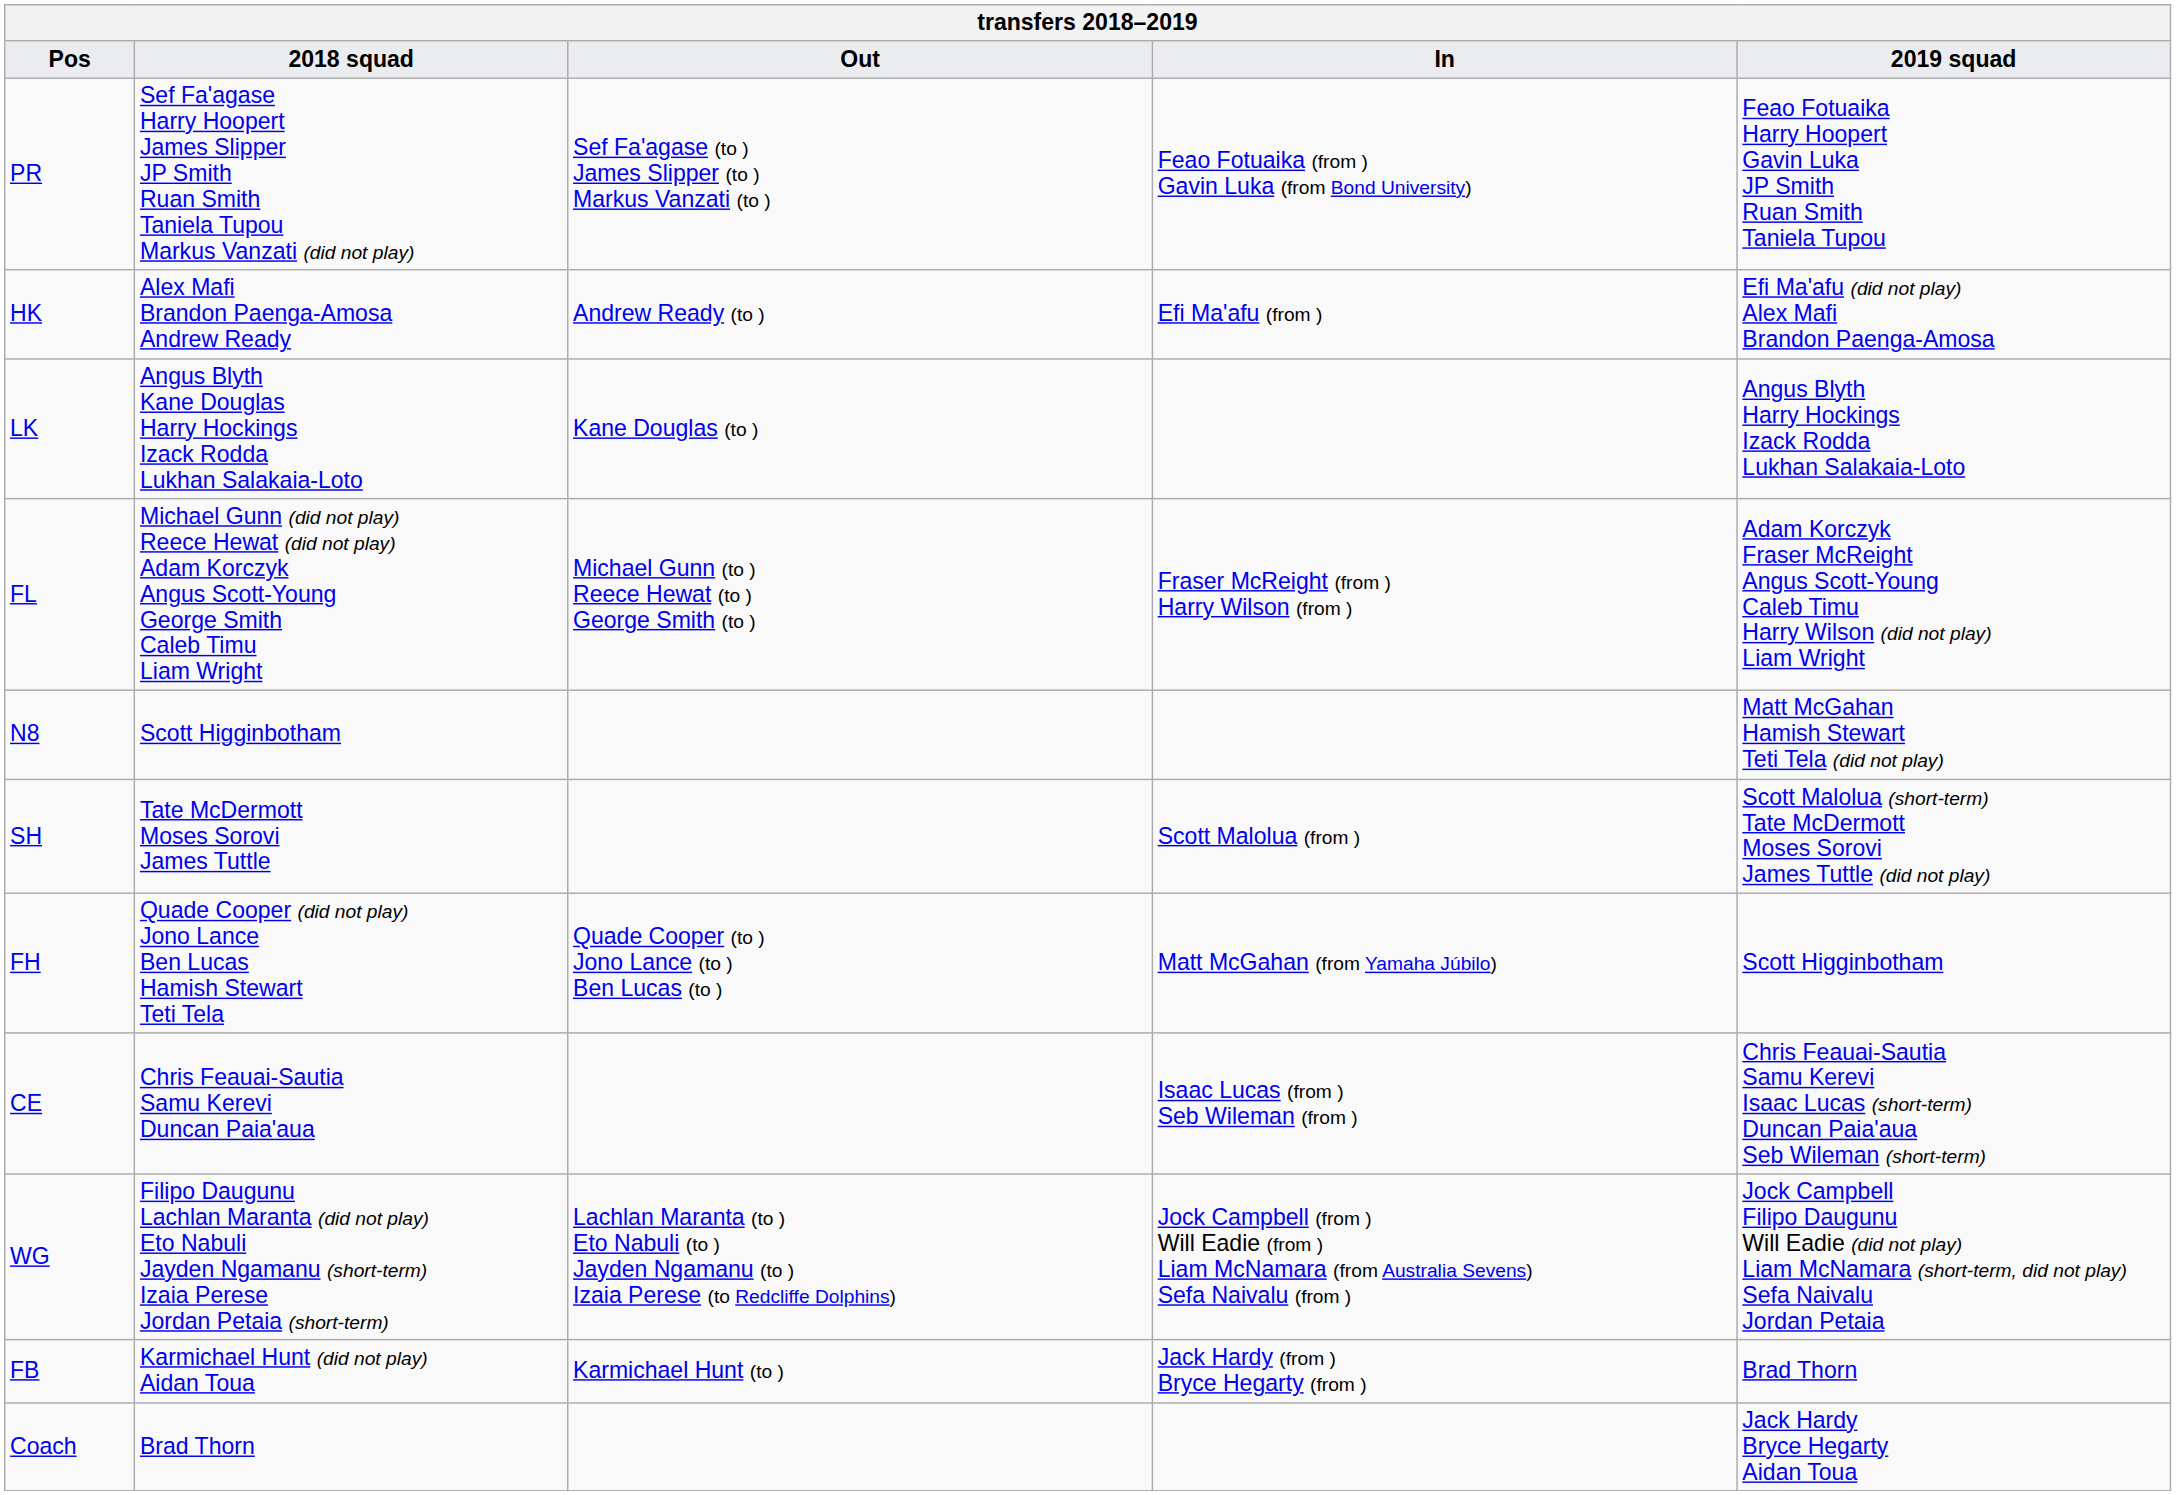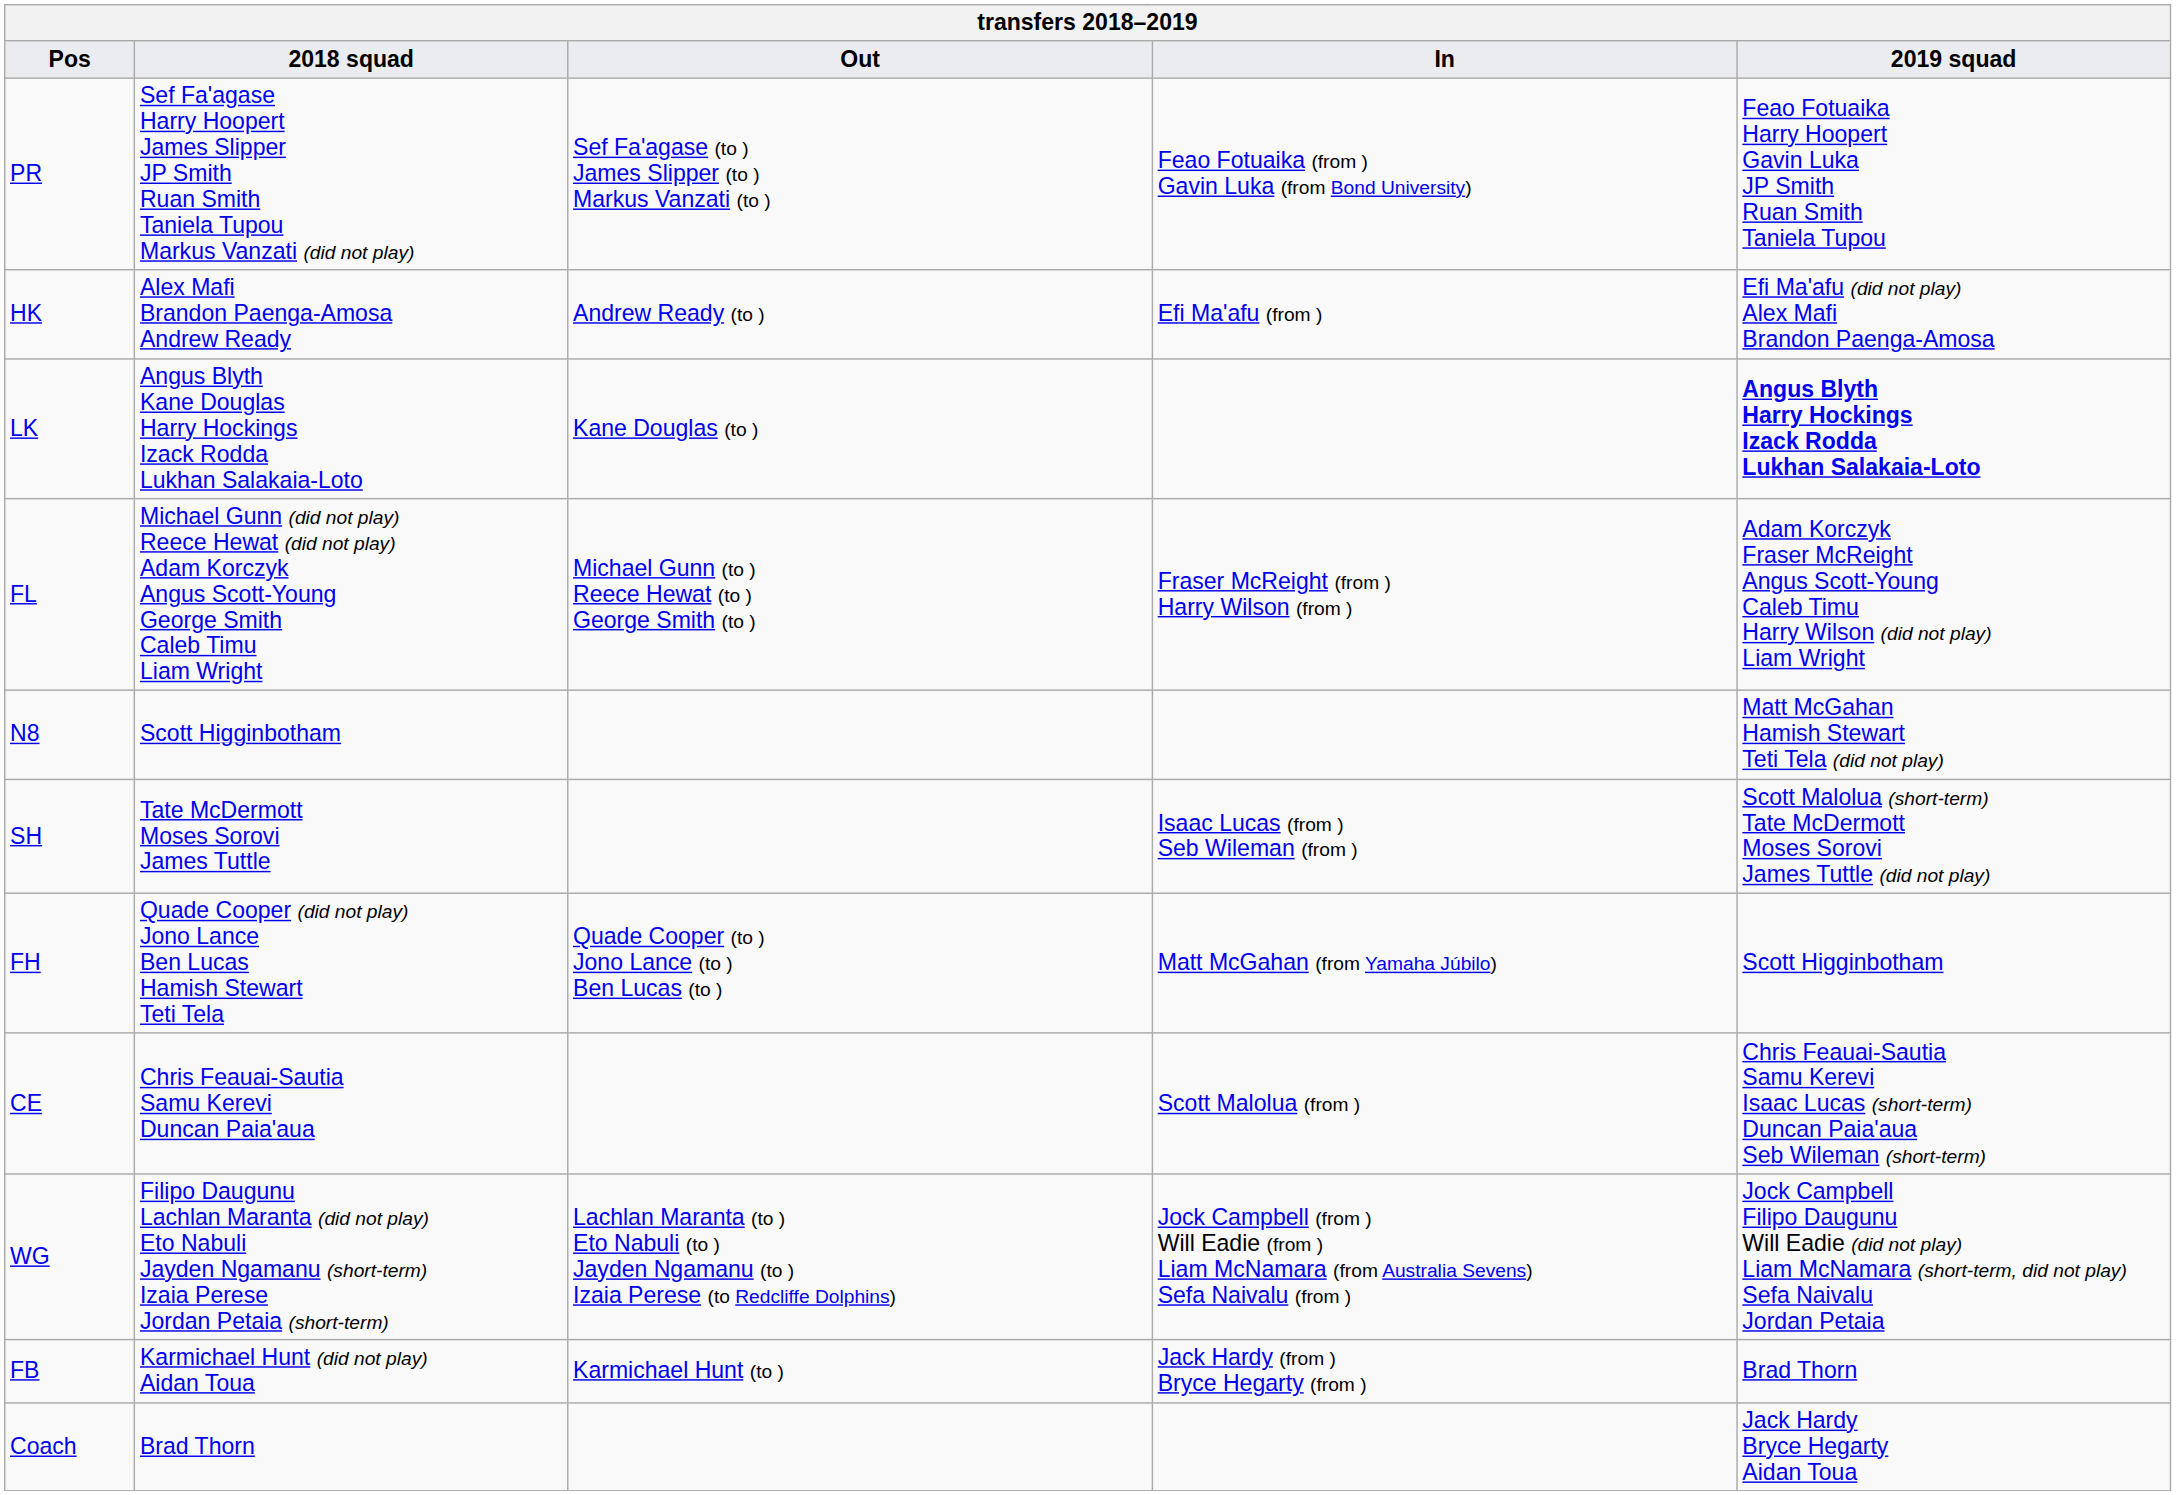 <table class="wikitable" style="text-align: left; width:95%">
 <tr>
 <th colspan="100%"> transfers 2018–2019</th>
 </tr>
 <tr>
 <th style="background:#ebecf0; width:6%;">Pos</th>
 <th style="background:#ebecf0; width:20%;">2018 squad</th>
 <th style="background:#ebecf0; width:27%;">Out</th>
 <th style="background:#ebecf0; width:27%;">In</th>
 <th style="background:#ebecf0; width:20%;">2019 squad</th>
 </tr>
 <tr>
 <td><a href='#'>PR</a></td>
 <td> <a href='#'>Sef Fa'agase</a> <br> <a href='#'>Harry Hoopert</a> <br> <a href='#'>James Slipper</a> <br> <a href='#'>JP Smith</a> <br> <a href='#'>Ruan Smith</a> <br> <a href='#'>Taniela Tupou</a> <br> <a href='#'>Markus Vanzati</a> <small><em>(did not play)</em></small></td>
 <td>  <a href='#'>Sef Fa'agase</a> <small>(to )</small> <br>  <a href='#'>James Slipper</a> <small>(to )</small> <br>  <a href='#'>Markus Vanzati</a> <small>(to )</small></td>
 <td>  <a href='#'>Feao Fotuaika</a> <small>(from )</small> <br>  <a href='#'>Gavin Luka</a> <small>(from <a href='#'>Bond University</a>)</small></td>
 <td> <a href='#'>Feao Fotuaika</a> <br> <a href='#'>Harry Hoopert</a> <br> <a href='#'>Gavin Luka</a> <br> <a href='#'>JP Smith</a> <br> <a href='#'>Ruan Smith</a> <br> <a href='#'>Taniela Tupou</a></td>
 </tr>
 <tr>
 <td><a href='#'>HK</a></td>
 <td> <a href='#'>Alex Mafi</a> <br> <a href='#'>Brandon Paenga-Amosa</a> <br> <a href='#'>Andrew Ready</a></td>
 <td>  <a href='#'>Andrew Ready</a> <small>(to )</small></td>
 <td>  <a href='#'>Efi Ma'afu</a> <small>(from )</small></td>
 <td> <a href='#'>Efi Ma'afu</a> <small><em>(did not play)</em></small> <br> <a href='#'>Alex Mafi</a> <br> <a href='#'>Brandon Paenga-Amosa</a></td>
 </tr>
 <tr>
 <td><a href='#'>LK</a></td>
 <td> <a href='#'>Angus Blyth</a> <br> <a href='#'>Kane Douglas</a> <br> <a href='#'>Harry Hockings</a> <br> <a href='#'>Izack Rodda</a> <br> <a href='#'>Lukhan Salakaia-Loto</a></td>
 <td>  <a href='#'>Kane Douglas</a> <small>(to )</small></td>
 <td></td>
-<td> <a href='#'>Angus Blyth</a> <br> <a href='#'>Harry Hockings</a> <br> <a href='#'>Izack Rodda</a> <br> <a href='#'>Lukhan Salakaia-Loto</a></td>
+<td><strong> <a href='#'>Angus Blyth</a> <br> <a href='#'>Harry Hockings</a> <br> <a href='#'>Izack Rodda</a> <br> <a href='#'>Lukhan Salakaia-Loto</a></strong></td>
 </tr>
 <tr>
 <td><a href='#'>FL</a></td>
 <td> <a href='#'>Michael Gunn</a> <small><em>(did not play)</em></small> <br> <a href='#'>Reece Hewat</a> <small><em>(did not play)</em></small> <br> <a href='#'>Adam Korczyk</a> <br> <a href='#'>Angus Scott-Young</a> <br> <a href='#'>George Smith</a> <br> <a href='#'>Caleb Timu</a> <br> <a href='#'>Liam Wright</a></td>
 <td>  <a href='#'>Michael Gunn</a> <small>(to )</small> <br>  <a href='#'>Reece Hewat</a> <small>(to )</small> <br>  <a href='#'>George Smith</a> <small>(to )</small></td>
 <td>  <a href='#'>Fraser McReight</a> <small>(from )</small> <br>  <a href='#'>Harry Wilson</a> <small>(from )</small></td>
 <td> <a href='#'>Adam Korczyk</a> <br> <a href='#'>Fraser McReight</a> <br> <a href='#'>Angus Scott-Young</a> <br> <a href='#'>Caleb Timu</a> <br> <a href='#'>Harry Wilson</a> <small><em>(did not play)</em></small> <br> <a href='#'>Liam Wright</a></td>
 </tr>
 <tr>
 <td><a href='#'>N8</a></td>
 <td> <a href='#'>Scott Higginbotham</a></td>
 <td></td>
 <td></td>
 <td> <a href='#'>Matt McGahan</a> <br> <a href='#'>Hamish Stewart</a> <br> <a href='#'>Teti Tela</a> <small><em>(did not play)</em></small></td>
 </tr>
 <tr>
 <td><a href='#'>SH</a></td>
 <td> <a href='#'>Tate McDermott</a> <br> <a href='#'>Moses Sorovi</a> <br> <a href='#'>James Tuttle</a></td>
 <td></td>
-<td>  <a href='#'>Scott Malolua</a> <small>(from )</small></td>
+<td>  <a href='#'>Isaac Lucas</a> <small>(from )</small> <br>  <a href='#'>Seb Wileman</a> <small>(from )</small></td>
 <td> <a href='#'>Scott Malolua</a> <small><em>(short-term)</em></small> <br> <a href='#'>Tate McDermott</a> <br> <a href='#'>Moses Sorovi</a> <br> <a href='#'>James Tuttle</a> <small><em>(did not play)</em></small></td>
 </tr>
 <tr>
 <td><a href='#'>FH</a></td>
 <td> <a href='#'>Quade Cooper</a> <small><em>(did not play)</em></small> <br> <a href='#'>Jono Lance</a> <br> <a href='#'>Ben Lucas</a> <br> <a href='#'>Hamish Stewart</a> <br> <a href='#'>Teti Tela</a></td>
 <td>  <a href='#'>Quade Cooper</a> <small>(to )</small> <br>  <a href='#'>Jono Lance</a> <small>(to )</small> <br>  <a href='#'>Ben Lucas</a> <small>(to )</small></td>
 <td>  <a href='#'>Matt McGahan</a> <small>(from  <a href='#'>Yamaha Júbilo</a>)</small></td>
 <td> <a href='#'>Scott Higginbotham</a></td>
 </tr>
 <tr>
 <td><a href='#'>CE</a></td>
 <td> <a href='#'>Chris Feauai-Sautia</a> <br> <a href='#'>Samu Kerevi</a> <br> <a href='#'>Duncan Paia'aua</a></td>
 <td></td>
-<td>  <a href='#'>Isaac Lucas</a> <small>(from )</small> <br>  <a href='#'>Seb Wileman</a> <small>(from )</small></td>
+<td>  <a href='#'>Scott Malolua</a> <small>(from )</small></td>
 <td> <a href='#'>Chris Feauai-Sautia</a> <br> <a href='#'>Samu Kerevi</a> <br> <a href='#'>Isaac Lucas</a> <small><em>(short-term)</em></small> <br> <a href='#'>Duncan Paia'aua</a> <br> <a href='#'>Seb Wileman</a> <small><em>(short-term)</em></small></td>
 </tr>
 <tr>
 <td><a href='#'>WG</a></td>
 <td> <a href='#'>Filipo Daugunu</a> <br> <a href='#'>Lachlan Maranta</a> <small><em>(did not play)</em></small> <br> <a href='#'>Eto Nabuli</a> <br> <a href='#'>Jayden Ngamanu</a> <small><em>(short-term)</em></small> <br> <a href='#'>Izaia Perese</a> <br> <a href='#'>Jordan Petaia</a> <small><em>(short-term)</em></small></td>
 <td>  <a href='#'>Lachlan Maranta</a> <small>(to )</small> <br>  <a href='#'>Eto Nabuli</a> <small>(to )</small> <br>  <a href='#'>Jayden Ngamanu</a> <small>(to )</small> <br>  <a href='#'>Izaia Perese</a> <small>(to <a href='#'>Redcliffe Dolphins</a>)</small></td>
 <td>  <a href='#'>Jock Campbell</a> <small>(from )</small> <br>  Will Eadie <small>(from )</small> <br>  <a href='#'>Liam McNamara</a> <small>(from <a href='#'>Australia Sevens</a>)</small> <br>  <a href='#'>Sefa Naivalu</a> <small>(from )</small></td>
 <td> <a href='#'>Jock Campbell</a> <br> <a href='#'>Filipo Daugunu</a> <br> Will Eadie <small><em>(did not play)</em></small> <br> <a href='#'>Liam McNamara</a> <small><em>(short-term, did not play)</em></small> <br> <a href='#'>Sefa Naivalu</a> <br> <a href='#'>Jordan Petaia</a></td>
 </tr>
 <tr>
 <td><a href='#'>FB</a></td>
 <td> <a href='#'>Karmichael Hunt</a> <small><em>(did not play)</em></small> <br> <a href='#'>Aidan Toua</a></td>
 <td>  <a href='#'>Karmichael Hunt</a> <small>(to )</small></td>
 <td>  <a href='#'>Jack Hardy</a> <small>(from )</small> <br>  <a href='#'>Bryce Hegarty</a> <small>(from )</small></td>
 <td> <a href='#'>Brad Thorn</a></td>
 </tr>
 <tr>
 <td><a href='#'>Coach</a></td>
 <td> <a href='#'>Brad Thorn</a></td>
 <td></td>
 <td></td>
 <td> <a href='#'>Jack Hardy</a> <br> <a href='#'>Bryce Hegarty</a> <br> <a href='#'>Aidan Toua</a></td>
 </tr>
 </table>
